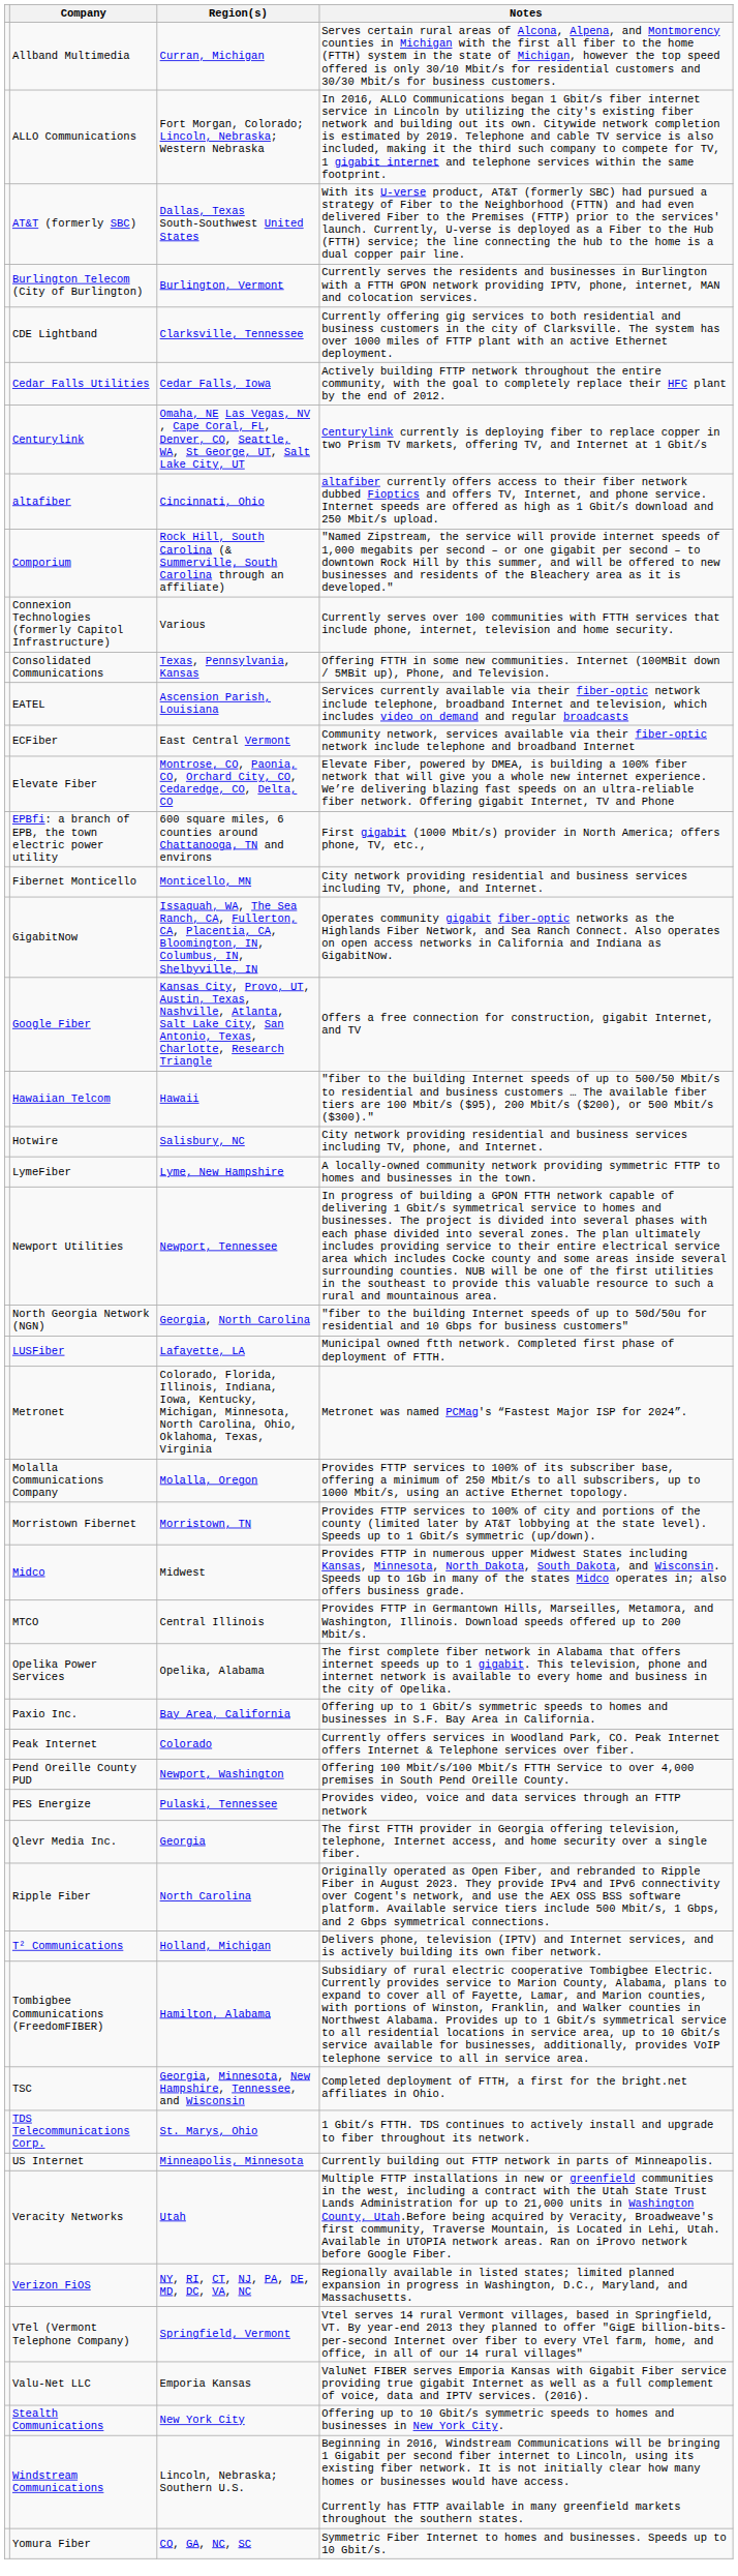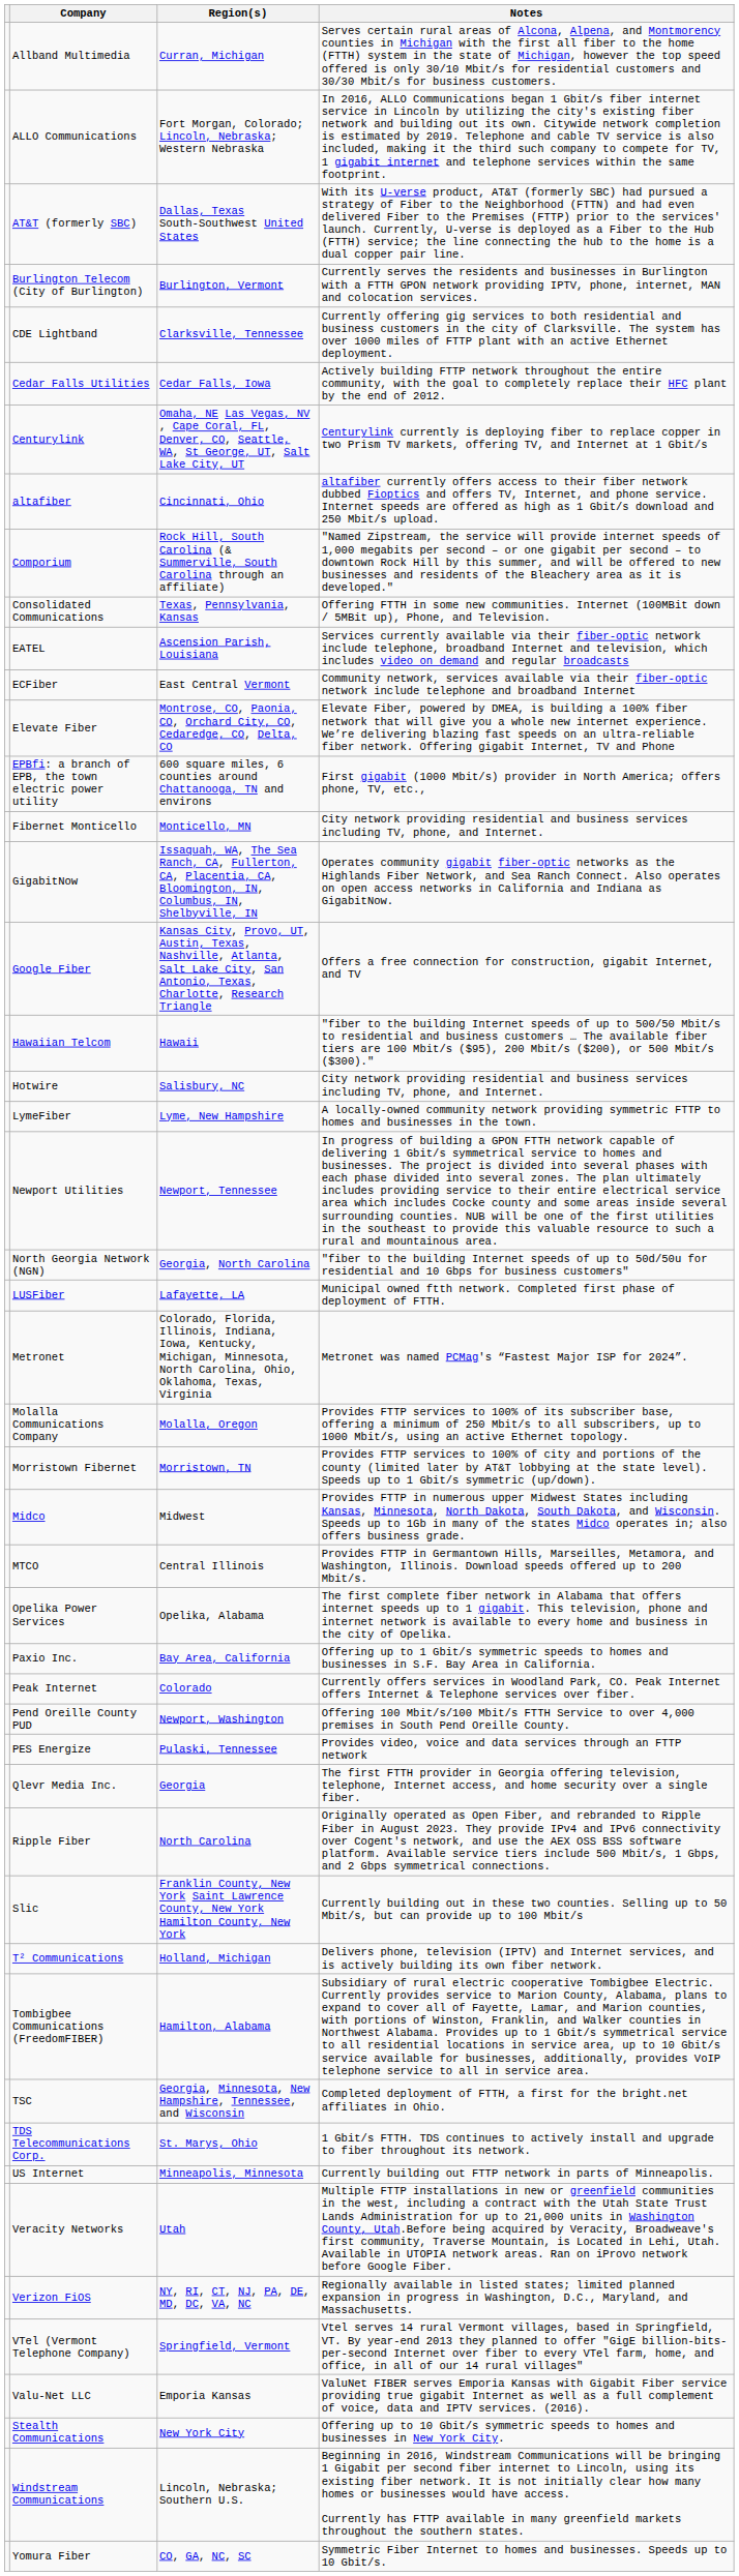 <table class="wikitable sortable">
 <tr>
 <th></th>
 <th>Company</th>
 <th>Region(s)</th>
 <th>Notes</th>
 </tr>
 <tr>
 <td></td>
 <td>Allband Multimedia</td>
 <td><a href='#'>Curran, Michigan</a></td>
 <td>Serves certain rural areas of <a href='#'>Alcona</a>, <a href='#'>Alpena</a>, and <a href='#'>Montmorency</a> counties in <a href='#'>Michigan</a> with the first all fiber to the home (FTTH) system in the state of <a href='#'>Michigan</a>, however the top speed offered is only 30/10 Mbit/s for residential customers and 30/30 Mbit/s for business customers.</td>
 </tr>
 <tr>
 <td></td>
 <td>ALLO Communications</td>
 <td>Fort Morgan, Colorado; <a href='#'>Lincoln, Nebraska</a>; Western Nebraska</td>
 <td>In 2016, ALLO Communications began 1 Gbit/s fiber internet service in Lincoln by utilizing the city's existing fiber network and building out its own. Citywide network completion is estimated by 2019. Telephone and cable TV service is also included, making it the third such company to compete for TV, 1 <a href='#'>gigabit internet</a> and telephone services within the same footprint.</td>
 </tr>
 <tr>
 <td></td>
 <td><a href='#'>AT&T</a> (formerly <a href='#'>SBC</a>)</td>
 <td><a href='#'>Dallas, Texas</a><br>South-Southwest <a href='#'>United States</a></td>
 <td>With its <a href='#'>U-verse</a> product, AT&T (formerly SBC) had pursued a strategy of Fiber to the Neighborhood (FTTN) and had even delivered Fiber to the Premises (FTTP) prior to the services' launch. Currently, U-verse is deployed as a Fiber to the Hub (FTTH) service; the line connecting the hub to the home is a dual copper pair line.</td>
 </tr>
 <tr>
 <td></td>
 <td><a href='#'>Burlington Telecom</a> (City of Burlington)</td>
 <td><a href='#'>Burlington, Vermont</a></td>
 <td>Currently serves the residents and businesses in Burlington with a FTTH GPON network providing IPTV, phone, internet, MAN and colocation services.</td>
 </tr>
 <tr>
 <td></td>
 <td>CDE Lightband</td>
 <td><a href='#'>Clarksville, Tennessee</a></td>
 <td>Currently offering gig services to both residential and business customers in the city of Clarksville. The system has over 1000 miles of FTTP plant with an active Ethernet deployment.</td>
 </tr>
 <tr>
 <td></td>
 <td><a href='#'>Cedar Falls Utilities</a></td>
 <td><a href='#'>Cedar Falls, Iowa</a></td>
 <td>Actively building FTTP network throughout the entire community, with the goal to completely replace their <a href='#'>HFC</a> plant by the end of 2012.</td>
 </tr>
 <tr>
 <td></td>
 <td><a href='#'>Centurylink</a></td>
 <td><a href='#'>Omaha, NE</a> <a href='#'>Las Vegas, NV</a> ,   <a href='#'>Cape Coral, FL</a>, <a href='#'>Denver, CO</a>, <a href='#'>Seattle, WA</a>, <a href='#'>St George, UT</a>, <a href='#'>Salt Lake City, UT</a></td>
 <td><a href='#'>Centurylink</a> currently is deploying fiber to replace copper in two Prism TV markets, offering TV, and Internet at 1 Gbit/s</td>
 </tr>
 <tr>
 <td></td>
 <td><a href='#'>altafiber</a></td>
 <td><a href='#'>Cincinnati, Ohio</a></td>
 <td><a href='#'>altafiber</a> currently offers access to their fiber network dubbed <a href='#'>Fioptics</a> and offers TV, Internet, and phone service. Internet speeds are offered as high as 1 Gbit/s download and 250 Mbit/s upload.</td>
 </tr>
 <tr>
 <td></td>
 <td><a href='#'>Comporium</a></td>
 <td><a href='#'>Rock Hill, South Carolina</a> (& <a href='#'>Summerville, South Carolina</a> through an affiliate)</td>
 <td>"Named Zipstream, the service will provide internet speeds of 1,000 megabits per second – or one gigabit per second – to downtown Rock Hill by this summer, and will be offered to new businesses and residents of the Bleachery area as it is developed."</td>
-</tr>
-<tr>
-<td></td>
-<td>Connexion Technologies (formerly Capitol Infrastructure)</td>
-<td>Various</td>
-<td>Currently serves over 100 communities with FTTH services that include phone, internet, television and home security.</td>
 </tr>
 <tr>
 <td></td>
 <td>Consolidated Communications</td>
 <td><a href='#'>Texas</a>, <a href='#'>Pennsylvania</a>, <a href='#'>Kansas</a></td>
 <td>Offering FTTH in some new communities. Internet (100MBit down / 5MBit up), Phone, and Television.</td>
 </tr>
 <tr>
 <td></td>
 <td>EATEL</td>
 <td><a href='#'>Ascension Parish, Louisiana</a></td>
 <td>Services currently available via their <a href='#'>fiber-optic</a> network include telephone, broadband Internet and television, which includes <a href='#'>video on demand</a> and regular <a href='#'>broadcasts</a></td>
 </tr>
 <tr>
 <td></td>
 <td>ECFiber</td>
 <td>East Central <a href='#'>Vermont</a></td>
 <td>Community network, services available via their <a href='#'>fiber-optic</a> network include telephone and broadband Internet</td>
 </tr>
 <tr>
 <td></td>
 <td>Elevate Fiber</td>
 <td><a href='#'>Montrose, CO</a>, <a href='#'>Paonia, CO</a>, <a href='#'>Orchard City, CO</a>, <a href='#'>Cedaredge, CO</a>, <a href='#'>Delta, CO</a></td>
 <td>Elevate Fiber, powered by DMEA, is building a 100% fiber network that will give you a whole new internet experience. We’re delivering blazing fast speeds on an ultra-reliable fiber network. Offering gigabit Internet, TV and Phone</td>
 </tr>
 <tr>
 <td></td>
 <td><a href='#'>EPBfi</a>: a branch of EPB, the town electric power utility</td>
 <td>600 square miles, 6 counties around <a href='#'>Chattanooga, TN</a> and environs</td>
 <td>First <a href='#'>gigabit</a> (1000 Mbit/s) provider in North America; offers phone, TV, etc.,</td>
 </tr>
 <tr>
 <td></td>
 <td>Fibernet Monticello</td>
 <td><a href='#'>Monticello, MN</a></td>
 <td>City network providing residential and business services including TV, phone, and Internet.</td>
 </tr>
 <tr>
 <td></td>
 <td>GigabitNow</td>
 <td><a href='#'>Issaquah, WA</a>, <a href='#'>The Sea Ranch, CA</a>, <a href='#'>Fullerton, CA</a>, <a href='#'>Placentia, CA</a>, <a href='#'>Bloomington, IN</a>, <a href='#'>Columbus, IN</a>, <a href='#'>Shelbyville, IN</a></td>
 <td>Operates community <a href='#'>gigabit</a> <a href='#'>fiber-optic</a> networks as the Highlands Fiber Network, and Sea Ranch Connect. Also operates on open access networks in California and Indiana as GigabitNow.</td>
 </tr>
 <tr>
 <td></td>
 <td><a href='#'>Google Fiber</a></td>
 <td><a href='#'>Kansas City</a>, <a href='#'>Provo, UT</a>, <a href='#'>Austin, Texas</a>, <a href='#'>Nashville</a>, <a href='#'>Atlanta</a>, <a href='#'>Salt Lake City</a>, <a href='#'>San Antonio, Texas</a>, <a href='#'>Charlotte</a>, <a href='#'>Research Triangle</a></td>
 <td>Offers a free connection for construction, gigabit Internet, and TV</td>
 </tr>
 <tr>
 <td></td>
 <td><a href='#'>Hawaiian Telcom</a></td>
 <td><a href='#'>Hawaii</a></td>
 <td>"fiber to the building Internet speeds of up to 500/50 Mbit/s to residential and business customers … The available fiber tiers are 100 Mbit/s ($95), 200 Mbit/s ($200), or 500 Mbit/s ($300)."</td>
 </tr>
 <tr>
 <td></td>
 <td>Hotwire</td>
 <td><a href='#'>Salisbury, NC</a></td>
 <td>City network providing residential and business services including TV, phone, and Internet.</td>
 </tr>
 <tr>
 <td></td>
 <td>LymeFiber</td>
 <td><a href='#'>Lyme, New Hampshire</a></td>
 <td>A locally-owned community network providing symmetric FTTP to homes and businesses in the town.</td>
 </tr>
 <tr>
 <td></td>
 <td>Newport Utilities</td>
 <td><a href='#'>Newport, Tennessee</a></td>
 <td>In progress of building a GPON FTTH network capable of delivering 1 Gbit/s symmetrical service to homes and businesses. The project is divided into several phases with each phase divided into several zones. The plan ultimately includes providing service to their entire electrical service area which includes Cocke county and some areas inside several surrounding counties. NUB will be one of the first utilities in the southeast to provide this valuable resource to such a rural and mountainous area.</td>
 </tr>
 <tr>
 <td></td>
 <td>North Georgia Network (NGN)</td>
 <td><a href='#'>Georgia</a>, <a href='#'>North Carolina</a></td>
 <td>"fiber to the building Internet speeds of up to 50d/50u for residential and 10 Gbps for business customers"</td>
 </tr>
 <tr>
 <td></td>
 <td><a href='#'>LUSFiber</a></td>
 <td><a href='#'>Lafayette, LA</a></td>
 <td>Municipal owned ftth network. Completed first phase of deployment of FTTH.</td>
 </tr>
 <tr>
 <td></td>
 <td>Metronet</td>
 <td>Colorado, Florida, Illinois, Indiana, Iowa, Kentucky, Michigan, Minnesota, North Carolina, Ohio, Oklahoma, Texas, Virginia</td>
 <td>Metronet was named <a href='#'>PCMag</a>'s “Fastest Major ISP for 2024”.</td>
 </tr>
 <tr>
 <td></td>
 <td>Molalla Communications Company</td>
 <td><a href='#'>Molalla, Oregon</a></td>
 <td>Provides FTTP services to 100% of its subscriber base, offering a minimum of 250 Mbit/s to all subscribers, up to 1000 Mbit/s, using an active Ethernet topology.</td>
 </tr>
 <tr>
 <td></td>
 <td>Morristown Fibernet</td>
 <td><a href='#'>Morristown, TN</a></td>
 <td>Provides FTTP services to 100% of city and portions of the county (limited later by AT&T lobbying at the state level). Speeds up to 1 Gbit/s symmetric (up/down).</td>
 </tr>
 <tr>
 <td></td>
 <td><a href='#'>Midco</a></td>
 <td>Midwest</td>
 <td>Provides FTTP in numerous upper Midwest States including <a href='#'>Kansas</a>, <a href='#'>Minnesota</a>, <a href='#'>North Dakota</a>, <a href='#'>South Dakota</a>, and <a href='#'>Wisconsin</a>. Speeds up to 1Gb in many of the states <a href='#'>Midco</a> operates in; also offers business grade.</td>
 </tr>
 <tr>
 <td></td>
 <td>MTCO</td>
 <td>Central Illinois</td>
 <td>Provides FTTP in Germantown Hills, Marseilles, Metamora, and Washington, Illinois. Download speeds offered up to 200 Mbit/s.</td>
 </tr>
 <tr>
 <td></td>
 <td>Opelika Power Services</td>
 <td>Opelika, Alabama</td>
 <td>The first complete fiber network in Alabama that offers internet speeds up to 1 <a href='#'>gigabit</a>. This television, phone and internet network is available to every home and business in the city of Opelika.</td>
 </tr>
 <tr>
 <td></td>
 <td>Paxio Inc.</td>
 <td><a href='#'>Bay Area, California</a></td>
 <td>Offering up to 1 Gbit/s symmetric speeds to homes and businesses in S.F. Bay Area in California.</td>
 </tr>
 <tr>
 <td></td>
 <td>Peak Internet</td>
 <td><a href='#'>Colorado</a></td>
 <td>Currently offers services in Woodland Park, CO. Peak Internet offers Internet & Telephone services over fiber.</td>
 </tr>
 <tr>
 <td></td>
 <td>Pend Oreille County PUD</td>
 <td><a href='#'>Newport, Washington</a></td>
 <td>Offering 100 Mbit/s/100 Mbit/s FTTH Service to over 4,000 premises in South Pend Oreille County.</td>
 </tr>
 <tr>
 <td></td>
 <td>PES Energize</td>
 <td><a href='#'>Pulaski, Tennessee</a></td>
 <td>Provides video, voice and data services through an FTTP network</td>
 </tr>
 <tr>
 <td></td>
 <td>Qlevr Media Inc.</td>
 <td><a href='#'>Georgia</a></td>
 <td>The first FTTH provider in Georgia offering television, telephone, Internet access, and home security over a single fiber.</td>
 </tr>
 <tr>
 <td></td>
 <td>Ripple Fiber</td>
 <td><a href='#'>North Carolina</a></td>
 <td>Originally operated as Open Fiber, and rebranded to Ripple Fiber in August 2023. They provide IPv4 and IPv6 connectivity over Cogent's network, and use the AEX OSS BSS software platform. Available service tiers include 500 Mbit/s, 1 Gbps, and 2 Gbps symmetrical connections.</td>
 </tr>
 <tr>
 <td></td>
+<td>Slic</td>
+<td><a href='#'>Franklin County, New York</a> <a href='#'>Saint Lawrence County, New York</a> <a href='#'>Hamilton County, New York</a></td>
+<td>Currently building out in these two counties. Selling up to 50 Mbit/s, but can provide up to 100 Mbit/s</td>
+</tr>
+<tr>
+<td></td>
 <td><a href='#'>T² Communications</a></td>
 <td><a href='#'>Holland, Michigan</a></td>
 <td>Delivers phone, television (IPTV) and Internet services, and is actively building its own fiber network.</td>
 </tr>
 <tr>
 <td></td>
 <td>Tombigbee Communications (FreedomFIBER)</td>
 <td><a href='#'>Hamilton, Alabama</a></td>
 <td>Subsidiary of rural electric cooperative Tombigbee Electric. Currently provides service to Marion County, Alabama, plans to expand to cover all of Fayette, Lamar, and Marion counties, with portions of Winston, Franklin, and Walker counties in Northwest Alabama. Provides up to 1 Gbit/s symmetrical service to all residential locations in service area, up to 10 Gbit/s service available for businesses, additionally, provides VoIP telephone service to all in service area.</td>
 </tr>
 <tr>
 <td></td>
 <td>TSC</td>
 <td><a href='#'>Georgia</a>, <a href='#'>Minnesota</a>, <a href='#'>New Hampshire</a>, <a href='#'>Tennessee</a>, and <a href='#'>Wisconsin</a></td>
 <td>Completed deployment of FTTH, a first for the bright.net affiliates in Ohio.</td>
 </tr>
 <tr>
 <td></td>
 <td><a href='#'>TDS Telecommunications Corp.</a></td>
 <td><a href='#'>St. Marys, Ohio</a></td>
 <td>1 Gbit/s FTTH. TDS continues to actively install and upgrade to fiber throughout its network.</td>
 </tr>
 <tr>
 <td></td>
 <td>US Internet</td>
 <td><a href='#'>Minneapolis, Minnesota</a></td>
 <td>Currently building out FTTP network in parts of Minneapolis.</td>
 </tr>
 <tr>
 <td></td>
 <td>Veracity Networks</td>
 <td><a href='#'>Utah</a></td>
 <td>Multiple FTTP installations in new or <a href='#'>greenfield</a> communities in the west, including a contract with the Utah State Trust Lands Administration for up to 21,000 units in <a href='#'>Washington County, Utah</a>.Before being acquired by Veracity, Broadweave's first community, Traverse Mountain, is Located in Lehi, Utah. Available in UTOPIA network areas. Ran on iProvo network before Google Fiber.</td>
 </tr>
 <tr>
 <td></td>
 <td><a href='#'>Verizon FiOS</a></td>
 <td><a href='#'>NY</a>, <a href='#'>RI</a>, <a href='#'>CT</a>, <a href='#'>NJ</a>, <a href='#'>PA</a>, <a href='#'>DE</a>, <a href='#'>MD</a>, <a href='#'>DC</a>, <a href='#'>VA</a>, <a href='#'>NC</a></td>
 <td>Regionally available in listed states; limited planned expansion in progress in Washington, D.C., Maryland, and Massachusetts.</td>
 </tr>
 <tr>
 <td></td>
 <td>VTel (Vermont Telephone Company)</td>
 <td><a href='#'>Springfield, Vermont</a></td>
 <td>Vtel serves 14 rural Vermont villages, based in Springfield, VT. By year-end 2013 they planned to offer "GigE billion-bits-per-second Internet over fiber to every VTel farm, home, and office, in all of our 14 rural villages"</td>
 </tr>
 <tr>
 <td></td>
 <td>Valu-Net LLC</td>
 <td>Emporia Kansas</td>
 <td>ValuNet FIBER serves Emporia Kansas with Gigabit Fiber service providing true gigabit Internet as well as a full complement of voice, data and IPTV services. (2016).</td>
 </tr>
 <tr>
 <td></td>
 <td><a href='#'>Stealth Communications</a></td>
 <td><a href='#'>New York City</a></td>
 <td>Offering up to 10 Gbit/s symmetric speeds to homes and businesses in <a href='#'>New York City</a>.</td>
 </tr>
 <tr>
 <td></td>
 <td><a href='#'>Windstream Communications</a></td>
 <td>Lincoln, Nebraska; Southern U.S.</td>
 <td>Beginning in 2016, Windstream Communications will be bringing 1 Gigabit per second fiber internet to Lincoln, using its existing fiber network. It is not initially clear how many homes or businesses would have access.<br><br>Currently has FTTP available in many greenfield markets throughout the southern states.</td>
 </tr>
 <tr https://www.metronet.com/about-us>
 <td></td>
 <td>Yomura Fiber</td>
 <td><a href='#'>CO</a>, <a href='#'>GA</a>, <a href='#'>NC</a>, <a href='#'>SC</a></td>
 <td>Symmetric Fiber Internet to homes and businesses. Speeds up to 10 Gbit/s.</td>
 </tr>
 </table>
